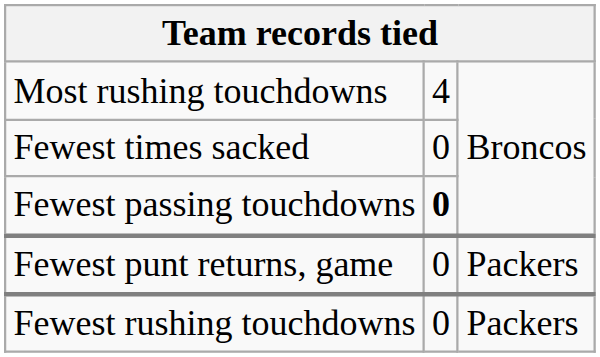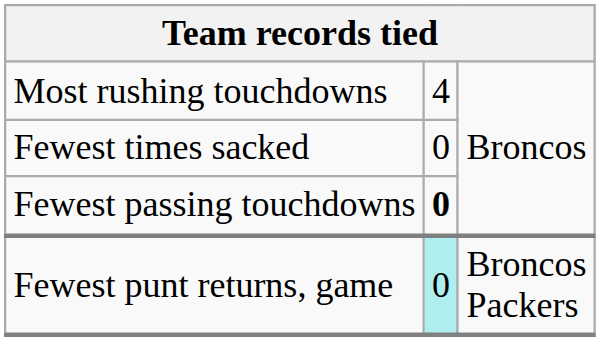 <table class="wikitable">
 <tr>
 <th colspan=3>Team records tied</th>
 </tr>
 <tr>
 <td>Most rushing touchdowns</td>
 <td>4</td>
 <td rowspan=3>Broncos</td>
 </tr>
 <tr>
 <td>Fewest times sacked</td>
 <td>0</td>
 </tr>
 <tr style="border-bottom: 2px solid gray">
 <td>Fewest passing touchdowns</td>
 <td><strong>0</strong></td>
 </tr>
 <tr style="border-bottom: 2px solid gray">
 <td>Fewest punt returns, game</td>
-<td>0</td>
-<td>Packers</td>
-</tr>
-<tr>
-<td>Fewest rushing touchdowns</td>
-<td>0</td>
-<td>Packers</td>
+<td style="background: paleturquoise;">0</td>
+<td>Broncos<br>Packers</td>
 </tr>
 </table>
